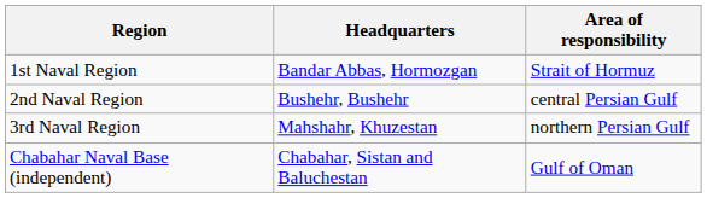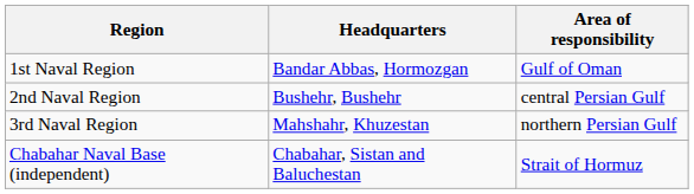 <table class="wikitable">
 <tr>
 <th>Region</th>
 <th>Headquarters</th>
 <th>Area of responsibility</th>
 </tr>
 <tr>
 <td>1st Naval Region</td>
 <td><a href='#'>Bandar Abbas</a>, <a href='#'>Hormozgan</a></td>
-<td><a href='#'>Strait of Hormuz</a></td>
+<td><a href='#'>Gulf of Oman</a></td>
 </tr>
 <tr>
 <td>2nd Naval Region</td>
 <td><a href='#'>Bushehr</a>, <a href='#'>Bushehr</a></td>
 <td>central <a href='#'>Persian Gulf</a></td>
 </tr>
 <tr>
 <td>3rd Naval Region</td>
 <td><a href='#'>Mahshahr</a>, <a href='#'>Khuzestan</a></td>
 <td>northern <a href='#'>Persian Gulf</a></td>
 </tr>
 <tr>
 <td><a href='#'>Chabahar Naval Base</a> (independent)</td>
 <td><a href='#'>Chabahar</a>, <a href='#'>Sistan and Baluchestan</a></td>
-<td><a href='#'>Gulf of Oman</a></td>
+<td><a href='#'>Strait of Hormuz</a></td>
 </tr>
 </table>
